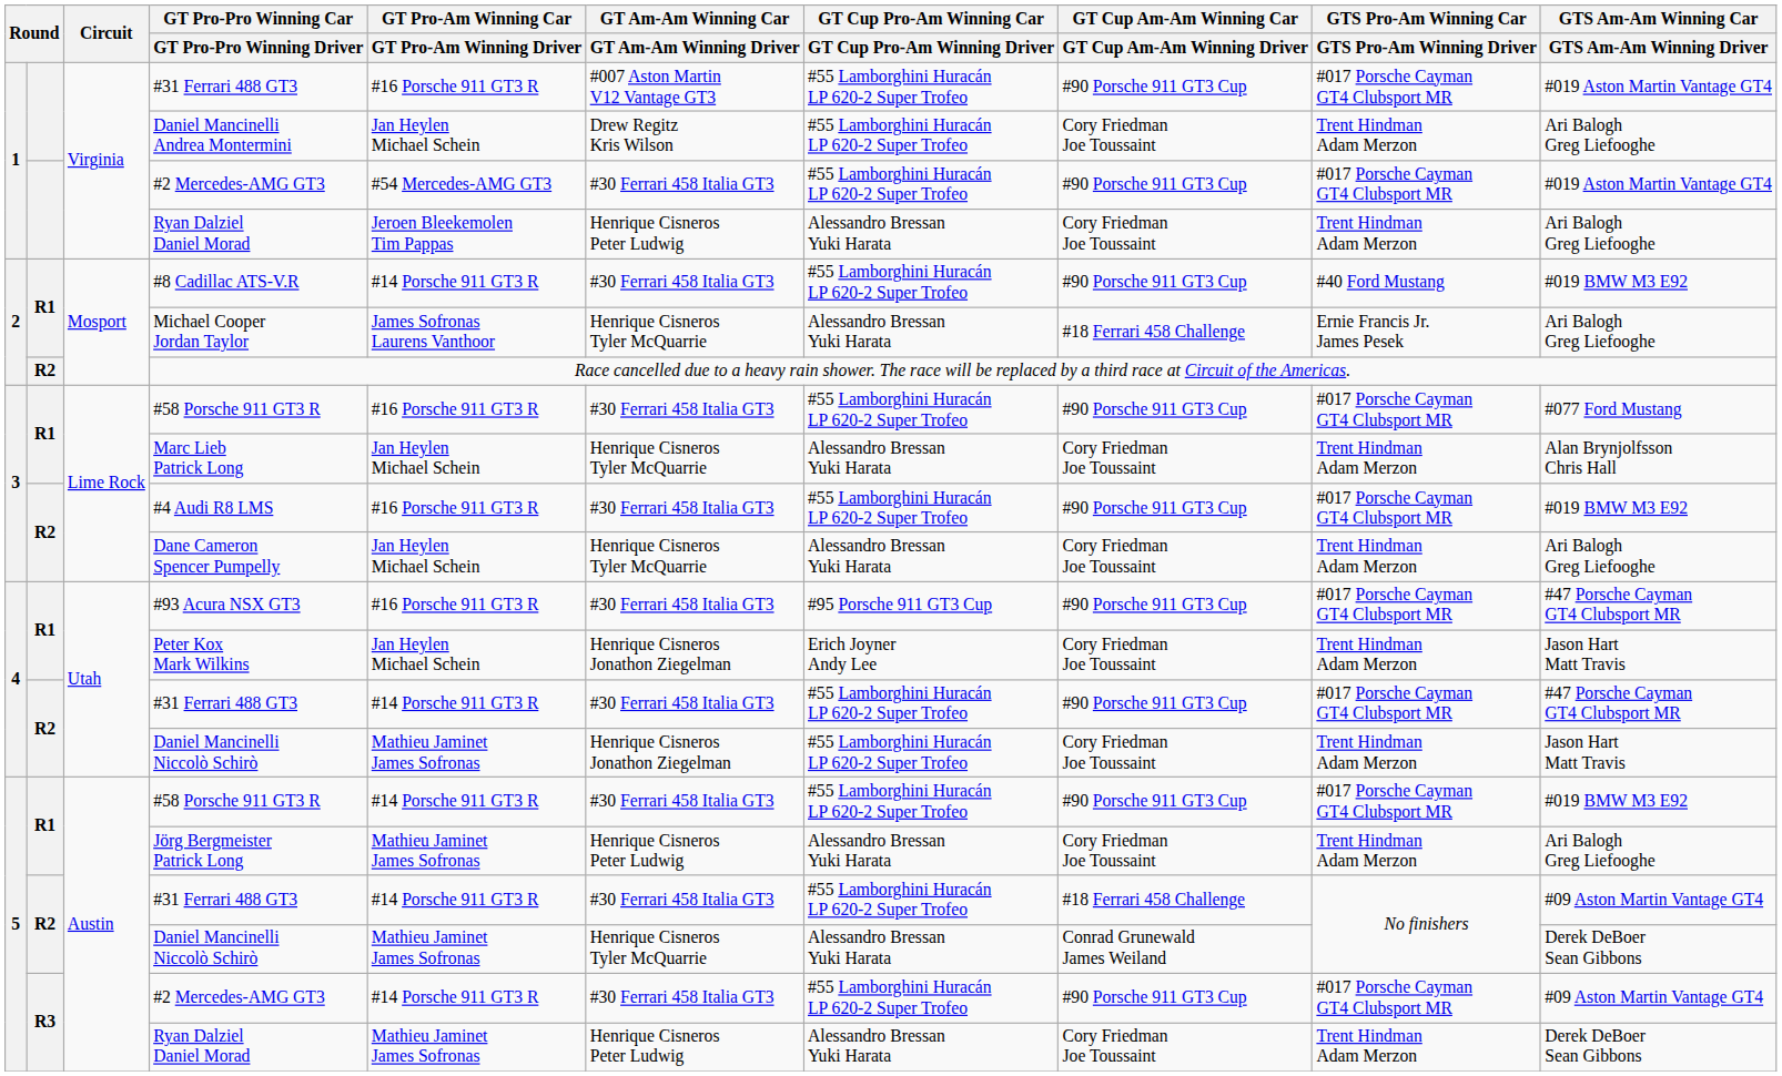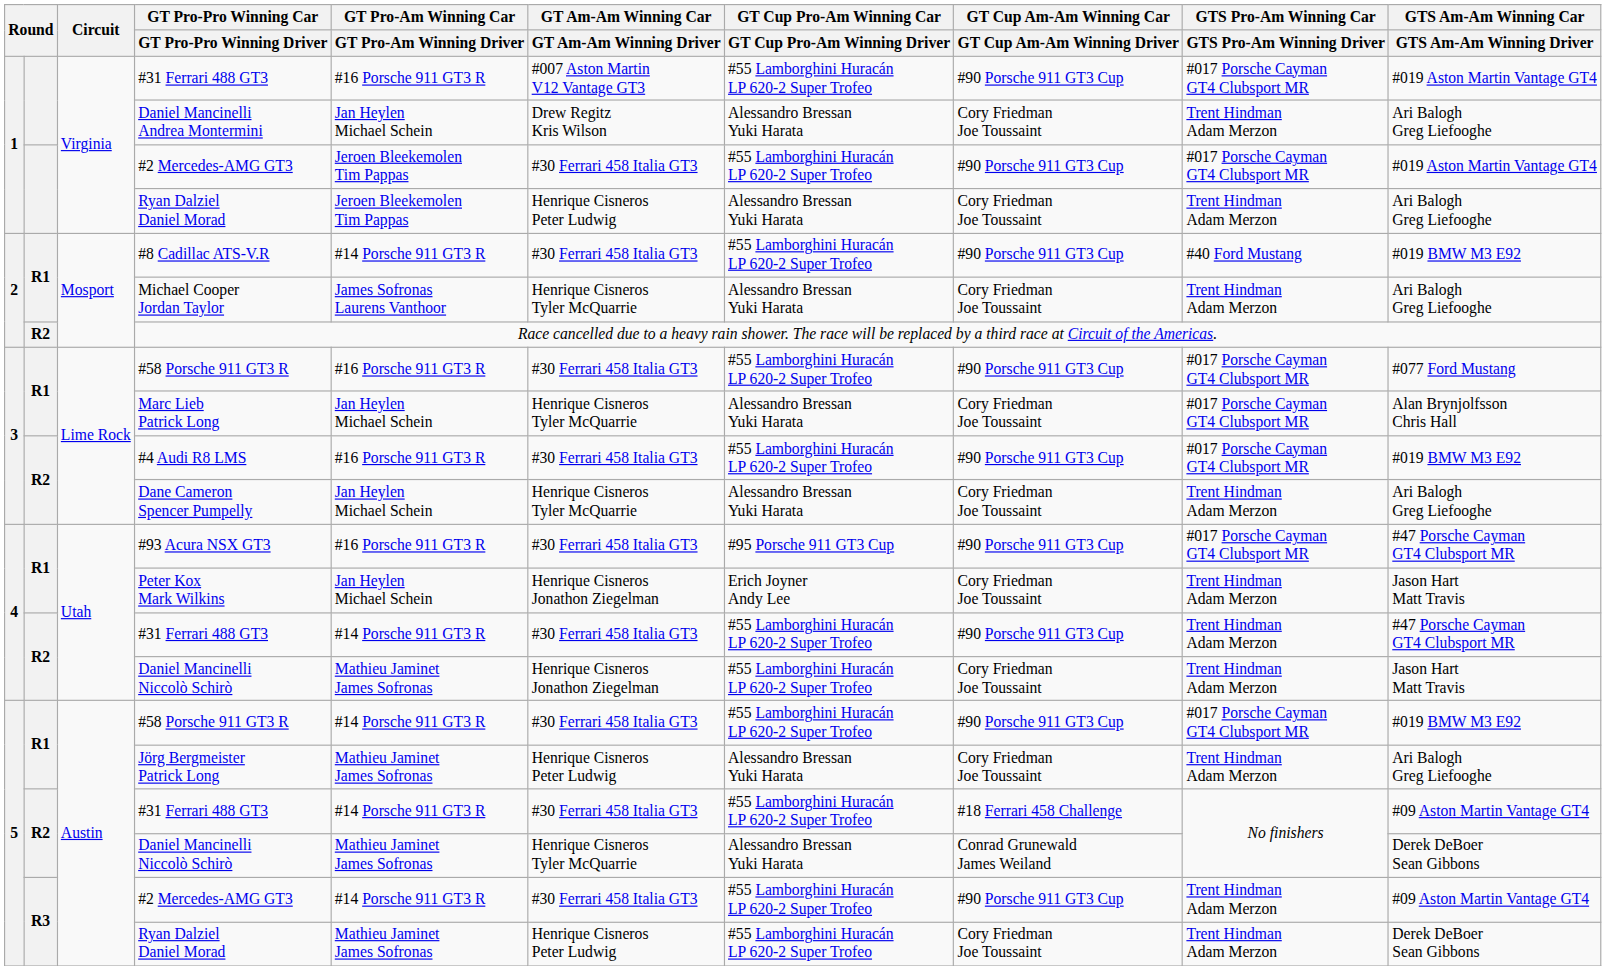 <table class="wikitable" style="font-size: 85%;">
 <tr>
 <th rowspan=2 colspan=2>Round</th>
 <th rowspan=2>Circuit</th>
 <th>GT Pro-Pro Winning Car</th>
 <th>GT Pro-Am Winning Car</th>
 <th>GT Am-Am Winning Car</th>
 <th>GT Cup Pro-Am Winning Car</th>
 <th>GT Cup Am-Am Winning Car</th>
 <th>GTS Pro-Am Winning Car</th>
 <th>GTS Am-Am Winning Car</th>
 </tr>
 <tr>
 <th>GT Pro-Pro Winning Driver</th>
 <th>GT Pro-Am Winning Driver</th>
 <th>GT Am-Am Winning Driver</th>
 <th>GT Cup Pro-Am Winning Driver</th>
 <th>GT Cup Am-Am Winning Driver</th>
 <th>GTS Pro-Am Winning Driver</th>
 <th>GTS Am-Am Winning Driver</th>
 </tr>
 <tr>
 <th rowspan=4>1</th>
 <th rowspan=2></th>
 <td rowspan=4><a href='#'>Virginia</a></td>
 <td>#31 <a href='#'>Ferrari 488 GT3</a></td>
 <td>#16 <a href='#'>Porsche 911 GT3 R</a></td>
 <td>#007 <a href='#'>Aston Martin<br>V12 Vantage GT3</a></td>
 <td>#55 <a href='#'>Lamborghini Huracán<br>LP 620-2 Super Trofeo</a></td>
 <td>#90 <a href='#'>Porsche 911 GT3 Cup</a></td>
 <td>#017 <a href='#'>Porsche Cayman<br>GT4 Clubsport MR</a></td>
 <td>#019 <a href='#'>Aston Martin Vantage GT4</a></td>
 </tr>
 <tr>
 <td> <a href='#'>Daniel Mancinelli</a><br> <a href='#'>Andrea Montermini</a></td>
 <td> <a href='#'>Jan Heylen</a><br> Michael Schein</td>
 <td> Drew Regitz<br> Kris Wilson</td>
-<td>#55 <a href='#'>Lamborghini Huracán<br>LP 620-2 Super Trofeo</a></td>
+<td> Alessandro Bressan<br> Yuki Harata</td>
 <td> Cory Friedman<br> Joe Toussaint</td>
 <td> <a href='#'>Trent Hindman</a><br> Adam Merzon</td>
 <td> Ari Balogh<br> Greg Liefooghe</td>
 </tr>
 <tr>
 <th rowspan=2></th>
 <td>#2 <a href='#'>Mercedes-AMG GT3</a></td>
-<td>#54 <a href='#'>Mercedes-AMG GT3</a></td>
+<td> <a href='#'>Jeroen Bleekemolen</a><br> <a href='#'>Tim Pappas</a></td>
 <td>#30 <a href='#'>Ferrari 458 Italia GT3</a></td>
 <td>#55 <a href='#'>Lamborghini Huracán<br>LP 620-2 Super Trofeo</a></td>
 <td>#90 <a href='#'>Porsche 911 GT3 Cup</a></td>
 <td>#017 <a href='#'>Porsche Cayman<br>GT4 Clubsport MR</a></td>
 <td>#019 <a href='#'>Aston Martin Vantage GT4</a></td>
 </tr>
 <tr>
 <td> <a href='#'>Ryan Dalziel</a><br> <a href='#'>Daniel Morad</a></td>
 <td> <a href='#'>Jeroen Bleekemolen</a><br> <a href='#'>Tim Pappas</a></td>
 <td> Henrique Cisneros<br> Peter Ludwig</td>
 <td> Alessandro Bressan<br> Yuki Harata</td>
 <td> Cory Friedman<br> Joe Toussaint</td>
 <td> <a href='#'>Trent Hindman</a><br> Adam Merzon</td>
 <td> Ari Balogh<br> Greg Liefooghe</td>
 </tr>
 <tr>
 <th rowspan=3>2</th>
 <th rowspan=2>R1</th>
 <td rowspan=3><a href='#'>Mosport</a></td>
 <td>#8 <a href='#'>Cadillac ATS-V.R</a></td>
 <td>#14 <a href='#'>Porsche 911 GT3 R</a></td>
 <td>#30 <a href='#'>Ferrari 458 Italia GT3</a></td>
 <td>#55 <a href='#'>Lamborghini Huracán<br>LP 620-2 Super Trofeo</a></td>
 <td>#90 <a href='#'>Porsche 911 GT3 Cup</a></td>
 <td>#40 <a href='#'>Ford Mustang</a></td>
 <td>#019 <a href='#'>BMW M3 E92</a></td>
 </tr>
 <tr>
 <td> Michael Cooper<br> <a href='#'>Jordan Taylor</a></td>
 <td> <a href='#'>James Sofronas</a><br> <a href='#'>Laurens Vanthoor</a></td>
 <td> Henrique Cisneros<br> Tyler McQuarrie</td>
 <td> Alessandro Bressan<br> Yuki Harata</td>
-<td>#18 <a href='#'>Ferrari 458 Challenge</a></td>
-<td> Ernie Francis Jr.<br> James Pesek</td>
+<td> Cory Friedman<br> Joe Toussaint</td>
+<td> <a href='#'>Trent Hindman</a><br> Adam Merzon</td>
 <td> Ari Balogh<br> Greg Liefooghe</td>
 </tr>
 <tr>
 <th>R2</th>
 <td colspan=7 align=center><em>Race cancelled due to a heavy rain shower. The race will be replaced by a third race at <a href='#'>Circuit of the Americas</a>.</em></td>
 </tr>
 <tr>
 <th rowspan=4>3</th>
 <th rowspan=2>R1</th>
 <td rowspan=4><a href='#'>Lime Rock</a></td>
 <td>#58 <a href='#'>Porsche 911 GT3 R</a></td>
 <td>#16 <a href='#'>Porsche 911 GT3 R</a></td>
 <td>#30 <a href='#'>Ferrari 458 Italia GT3</a></td>
 <td>#55 <a href='#'>Lamborghini Huracán<br>LP 620-2 Super Trofeo</a></td>
 <td>#90 <a href='#'>Porsche 911 GT3 Cup</a></td>
 <td>#017 <a href='#'>Porsche Cayman<br>GT4 Clubsport MR</a></td>
 <td>#077 <a href='#'>Ford Mustang</a></td>
 </tr>
 <tr>
 <td> <a href='#'>Marc Lieb</a><br> <a href='#'>Patrick Long</a></td>
 <td> <a href='#'>Jan Heylen</a><br> Michael Schein</td>
 <td> Henrique Cisneros<br> Tyler McQuarrie</td>
 <td> Alessandro Bressan<br> Yuki Harata</td>
 <td> Cory Friedman<br> Joe Toussaint</td>
-<td> <a href='#'>Trent Hindman</a><br> Adam Merzon</td>
+<td>#017 <a href='#'>Porsche Cayman<br>GT4 Clubsport MR</a></td>
 <td> Alan Brynjolfsson<br> Chris Hall</td>
 </tr>
 <tr>
 <th rowspan=2>R2</th>
 <td>#4 <a href='#'>Audi R8 LMS</a></td>
 <td>#16 <a href='#'>Porsche 911 GT3 R</a></td>
 <td>#30 <a href='#'>Ferrari 458 Italia GT3</a></td>
 <td>#55 <a href='#'>Lamborghini Huracán<br>LP 620-2 Super Trofeo</a></td>
 <td>#90 <a href='#'>Porsche 911 GT3 Cup</a></td>
 <td>#017 <a href='#'>Porsche Cayman<br>GT4 Clubsport MR</a></td>
 <td>#019 <a href='#'>BMW M3 E92</a></td>
 </tr>
 <tr>
 <td> <a href='#'>Dane Cameron</a><br> <a href='#'>Spencer Pumpelly</a></td>
 <td> <a href='#'>Jan Heylen</a><br> Michael Schein</td>
 <td> Henrique Cisneros<br> Tyler McQuarrie</td>
 <td> Alessandro Bressan<br> Yuki Harata</td>
 <td> Cory Friedman<br> Joe Toussaint</td>
 <td> <a href='#'>Trent Hindman</a><br> Adam Merzon</td>
 <td> Ari Balogh<br> Greg Liefooghe</td>
 </tr>
 <tr>
 <th rowspan=4>4</th>
 <th rowspan=2>R1</th>
 <td rowspan=4><a href='#'>Utah</a></td>
 <td>#93 <a href='#'>Acura NSX GT3</a></td>
 <td>#16 <a href='#'>Porsche 911 GT3 R</a></td>
 <td>#30 <a href='#'>Ferrari 458 Italia GT3</a></td>
 <td>#95 <a href='#'>Porsche 911 GT3 Cup</a></td>
 <td>#90 <a href='#'>Porsche 911 GT3 Cup</a></td>
 <td>#017 <a href='#'>Porsche Cayman<br>GT4 Clubsport MR</a></td>
 <td>#47 <a href='#'>Porsche Cayman<br>GT4 Clubsport MR</a></td>
 </tr>
 <tr>
 <td> <a href='#'>Peter Kox</a><br> <a href='#'>Mark Wilkins</a></td>
 <td> <a href='#'>Jan Heylen</a><br> Michael Schein</td>
 <td> Henrique Cisneros<br> Jonathon Ziegelman</td>
 <td> Erich Joyner<br>  Andy Lee</td>
 <td> Cory Friedman<br> Joe Toussaint</td>
 <td> <a href='#'>Trent Hindman</a><br> Adam Merzon</td>
 <td> Jason Hart<br> Matt Travis</td>
 </tr>
 <tr>
 <th rowspan=2>R2</th>
 <td>#31 <a href='#'>Ferrari 488 GT3</a></td>
 <td>#14 <a href='#'>Porsche 911 GT3 R</a></td>
 <td>#30 <a href='#'>Ferrari 458 Italia GT3</a></td>
 <td>#55 <a href='#'>Lamborghini Huracán<br>LP 620-2 Super Trofeo</a></td>
 <td>#90 <a href='#'>Porsche 911 GT3 Cup</a></td>
-<td>#017 <a href='#'>Porsche Cayman<br>GT4 Clubsport MR</a></td>
+<td> <a href='#'>Trent Hindman</a><br> Adam Merzon</td>
 <td>#47 <a href='#'>Porsche Cayman<br>GT4 Clubsport MR</a></td>
 </tr>
 <tr>
 <td> <a href='#'>Daniel Mancinelli</a><br> <a href='#'>Niccolò Schirò</a></td>
 <td> <a href='#'>Mathieu Jaminet</a><br> <a href='#'>James Sofronas</a></td>
 <td> Henrique Cisneros<br> Jonathon Ziegelman</td>
 <td>#55 <a href='#'>Lamborghini Huracán<br>LP 620-2 Super Trofeo</a></td>
 <td> Cory Friedman<br> Joe Toussaint</td>
 <td> <a href='#'>Trent Hindman</a><br> Adam Merzon</td>
 <td> Jason Hart<br> Matt Travis</td>
 </tr>
 <tr>
 <th rowspan=6>5</th>
 <th rowspan=2>R1</th>
 <td rowspan=6><a href='#'>Austin</a></td>
 <td>#58 <a href='#'>Porsche 911 GT3 R</a></td>
 <td>#14 <a href='#'>Porsche 911 GT3 R</a></td>
 <td>#30 <a href='#'>Ferrari 458 Italia GT3</a></td>
 <td>#55 <a href='#'>Lamborghini Huracán<br>LP 620-2 Super Trofeo</a></td>
 <td>#90 <a href='#'>Porsche 911 GT3 Cup</a></td>
 <td>#017 <a href='#'>Porsche Cayman<br>GT4 Clubsport MR</a></td>
 <td>#019 <a href='#'>BMW M3 E92</a></td>
 </tr>
 <tr>
 <td> <a href='#'>Jörg Bergmeister</a><br> <a href='#'>Patrick Long</a></td>
 <td> <a href='#'>Mathieu Jaminet</a><br> <a href='#'>James Sofronas</a></td>
 <td> Henrique Cisneros<br> Peter Ludwig</td>
 <td> Alessandro Bressan<br> Yuki Harata</td>
 <td> Cory Friedman<br> Joe Toussaint</td>
 <td> <a href='#'>Trent Hindman</a><br> Adam Merzon</td>
 <td> Ari Balogh<br> Greg Liefooghe</td>
 </tr>
 <tr>
 <th rowspan=2>R2</th>
 <td>#31 <a href='#'>Ferrari 488 GT3</a></td>
 <td>#14 <a href='#'>Porsche 911 GT3 R</a></td>
 <td>#30 <a href='#'>Ferrari 458 Italia GT3</a></td>
 <td>#55 <a href='#'>Lamborghini Huracán<br>LP 620-2 Super Trofeo</a></td>
 <td>#18 <a href='#'>Ferrari 458 Challenge</a></td>
 <td rowspan=2 align=center><em>No finishers</em></td>
 <td>#09 <a href='#'>Aston Martin Vantage GT4</a></td>
 </tr>
 <tr>
 <td> <a href='#'>Daniel Mancinelli</a><br> <a href='#'>Niccolò Schirò</a></td>
 <td> <a href='#'>Mathieu Jaminet</a><br> <a href='#'>James Sofronas</a></td>
 <td> Henrique Cisneros<br> Tyler McQuarrie</td>
 <td> Alessandro Bressan<br> Yuki Harata</td>
 <td> Conrad Grunewald<br> James Weiland</td>
 <td> Derek DeBoer<br> Sean Gibbons</td>
 </tr>
 <tr>
 <th rowspan=2>R3</th>
 <td>#2 <a href='#'>Mercedes-AMG GT3</a></td>
 <td>#14 <a href='#'>Porsche 911 GT3 R</a></td>
 <td>#30 <a href='#'>Ferrari 458 Italia GT3</a></td>
 <td>#55 <a href='#'>Lamborghini Huracán<br>LP 620-2 Super Trofeo</a></td>
 <td>#90 <a href='#'>Porsche 911 GT3 Cup</a></td>
-<td>#017 <a href='#'>Porsche Cayman<br>GT4 Clubsport MR</a></td>
+<td> <a href='#'>Trent Hindman</a><br> Adam Merzon</td>
 <td>#09 <a href='#'>Aston Martin Vantage GT4</a></td>
 </tr>
 <tr>
 <td> <a href='#'>Ryan Dalziel</a><br> <a href='#'>Daniel Morad</a></td>
 <td> <a href='#'>Mathieu Jaminet</a><br> <a href='#'>James Sofronas</a></td>
 <td> Henrique Cisneros<br> Peter Ludwig</td>
-<td> Alessandro Bressan<br> Yuki Harata</td>
+<td>#55 <a href='#'>Lamborghini Huracán<br>LP 620-2 Super Trofeo</a></td>
 <td> Cory Friedman<br> Joe Toussaint</td>
 <td> <a href='#'>Trent Hindman</a><br> Adam Merzon</td>
 <td> Derek DeBoer<br> Sean Gibbons</td>
 </tr>
 </table>
